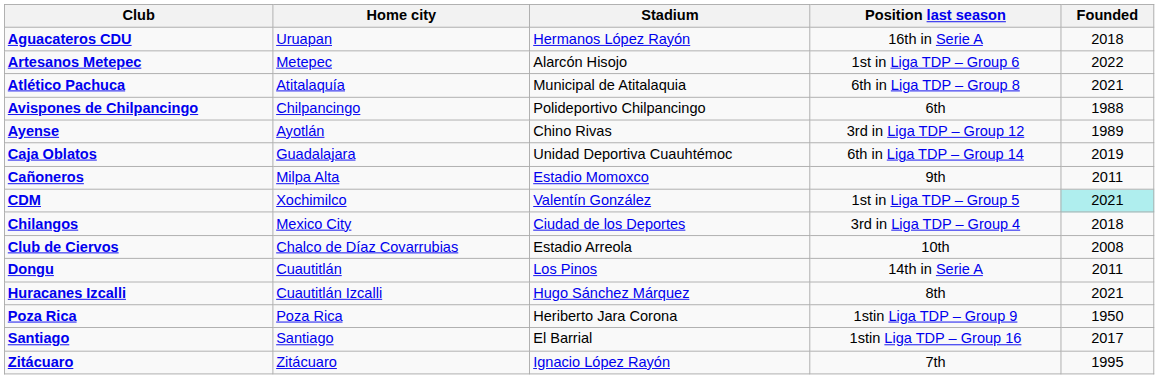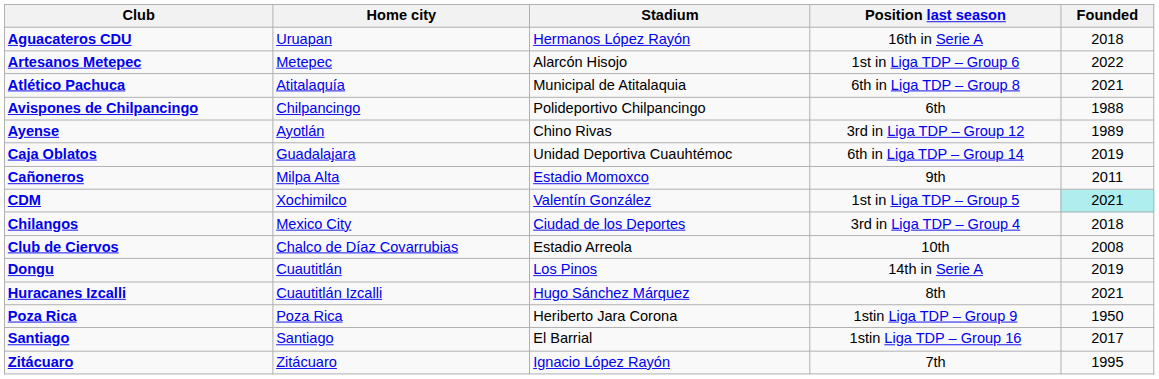 <table class="wikitable" width=100% style="font-size:100%">
 <tr>
 <th>Club</th>
 <th>Home city</th>
 <th>Stadium</th>
 <th>Position <a href='#'>last season</a></th>
 <th>Founded</th>
 </tr>
 <tr>
 <td style="text-align:left;"><strong><a href='#'>Aguacateros CDU</a></strong></td>
 <td><a href='#'>Uruapan</a></td>
 <td><a href='#'>Hermanos López Rayón</a></td>
 <td align=center>16th in <a href='#'>Serie A</a></td>
 <td align=center>2018</td>
 </tr>
 <tr>
 <td style="text-align:left;"><strong><a href='#'>Artesanos Metepec</a></strong></td>
 <td><a href='#'>Metepec</a></td>
 <td>Alarcón Hisojo</td>
 <td align=center>1st in <a href='#'>Liga TDP – Group 6</a></td>
 <td align=center>2022</td>
 </tr>
 <tr>
 <td style="text-align:left;"><strong><a href='#'>Atlético Pachuca</a></strong></td>
 <td><a href='#'>Atitalaquía</a></td>
 <td>Municipal de Atitalaquia</td>
 <td align=center>6th in <a href='#'>Liga TDP – Group 8</a></td>
 <td align=center>2021</td>
 </tr>
 <tr>
 <td style="text-align:left;"><strong><a href='#'>Avispones de Chilpancingo</a></strong></td>
 <td><a href='#'>Chilpancingo</a></td>
 <td>Polideportivo Chilpancingo</td>
 <td align=center>6th</td>
 <td align=center>1988</td>
 </tr>
 <tr>
 <td style="text-align:left;"><strong><a href='#'>Ayense</a></strong></td>
 <td><a href='#'>Ayotlán</a></td>
 <td>Chino Rivas</td>
 <td align=center>3rd in <a href='#'>Liga TDP – Group 12</a></td>
 <td align=center>1989</td>
 </tr>
 <tr>
 <td style="text-align:left;"><strong><a href='#'>Caja Oblatos</a></strong></td>
 <td><a href='#'>Guadalajara</a></td>
 <td>Unidad Deportiva Cuauhtémoc</td>
 <td align=center>6th in <a href='#'>Liga TDP – Group 14</a></td>
 <td align=center>2019</td>
 </tr>
 <tr>
 <td style="text-align:left;"><strong><a href='#'>Cañoneros</a></strong></td>
 <td><a href='#'>Milpa Alta</a></td>
 <td><a href='#'>Estadio Momoxco</a></td>
 <td align=center>9th</td>
 <td align=center>2011</td>
 </tr>
 <tr>
 <td style="text-align:left;"><strong><a href='#'>CDM</a></strong></td>
 <td><a href='#'>Xochimilco</a></td>
 <td><a href='#'>Valentín González</a></td>
 <td align=center>1st in <a href='#'>Liga TDP – Group 5</a></td>
 <td align=center style="background: paleturquoise;">2021</td>
 </tr>
 <tr>
 <td style="text-align:left;"><strong><a href='#'>Chilangos</a></strong></td>
 <td><a href='#'>Mexico City</a></td>
 <td><a href='#'>Ciudad de los Deportes</a></td>
 <td align=center>3rd in <a href='#'>Liga TDP – Group 4</a></td>
 <td align=center>2018</td>
 </tr>
 <tr>
 <td style="text-align:left;"><strong><a href='#'>Club de Ciervos</a></strong></td>
 <td><a href='#'>Chalco de Díaz Covarrubias</a></td>
 <td>Estadio Arreola</td>
 <td align=center>10th</td>
 <td align=center>2008</td>
 </tr>
 <tr>
 <td style="text-align:left;"><strong><a href='#'>Dongu</a></strong></td>
 <td><a href='#'>Cuautitlán</a></td>
 <td><a href='#'>Los Pinos</a></td>
 <td align=center>14th in <a href='#'>Serie A</a></td>
-<td align=center>2011</td>
+<td align=center>2019</td>
 </tr>
 <tr>
 <td style="text-align:left;"><strong><a href='#'>Huracanes Izcalli</a></strong></td>
 <td><a href='#'>Cuautitlán Izcalli</a></td>
 <td><a href='#'>Hugo Sánchez Márquez</a></td>
 <td align=center>8th</td>
 <td align=center>2021</td>
 </tr>
 <tr>
 <td style="text-align:left;"><strong><a href='#'>Poza Rica</a></strong></td>
 <td><a href='#'>Poza Rica</a></td>
 <td>Heriberto Jara Corona</td>
 <td align=center>1stin <a href='#'>Liga TDP – Group 9</a></td>
 <td align=center>1950</td>
 </tr>
 <tr>
 <td style="text-align:left;"><strong><a href='#'>Santiago</a></strong></td>
 <td><a href='#'>Santiago</a></td>
 <td>El Barrial</td>
 <td align=center>1stin <a href='#'>Liga TDP – Group 16</a></td>
 <td align=center>2017</td>
 </tr>
 <tr>
 <td style="text-align:left;"><strong><a href='#'>Zitácuaro</a></strong></td>
 <td><a href='#'>Zitácuaro</a></td>
 <td><a href='#'>Ignacio López Rayón</a></td>
 <td align=center>7th</td>
 <td align=center>1995</td>
 </tr>
 </table>
